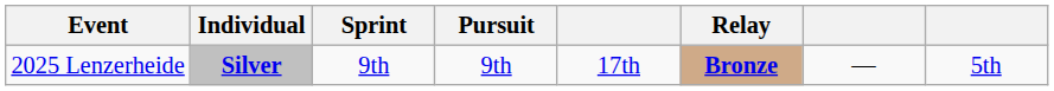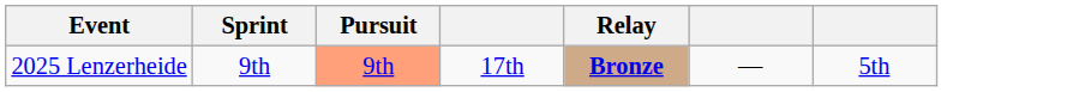 <table class="wikitable" style="font-size:95%; text-align:center;">
 <tr>
 <th>Event</th>
-<th style="width:70px;">Individual</th>
 <th style="width:70px;">Sprint</th>
 <th style="width:70px;">Pursuit</th>
 <th style="width:70px;"></th>
 <th style="width:70px;">Relay</th>
 <th style="width:70px;"></th>
 <th style="width:70px;"></th>
 </tr>
 <tr>
 <td align="left"> <a href='#'>2025 Lenzerheide</a></td>
-<td style="background:silver"><strong><a href='#'>Silver</a></strong></td>
 <td><a href='#'>9th</a></td>
-<td><a href='#'>9th</a></td>
+<td style="background: lightsalmon;"><a href='#'>9th</a></td>
 <td><a href='#'>17th</a></td>
 <td style="background:#cfaa88;"><strong><a href='#'>Bronze</a></strong></td>
 <td>—</td>
 <td><a href='#'>5th</a></td>
 </tr>
 </table>
